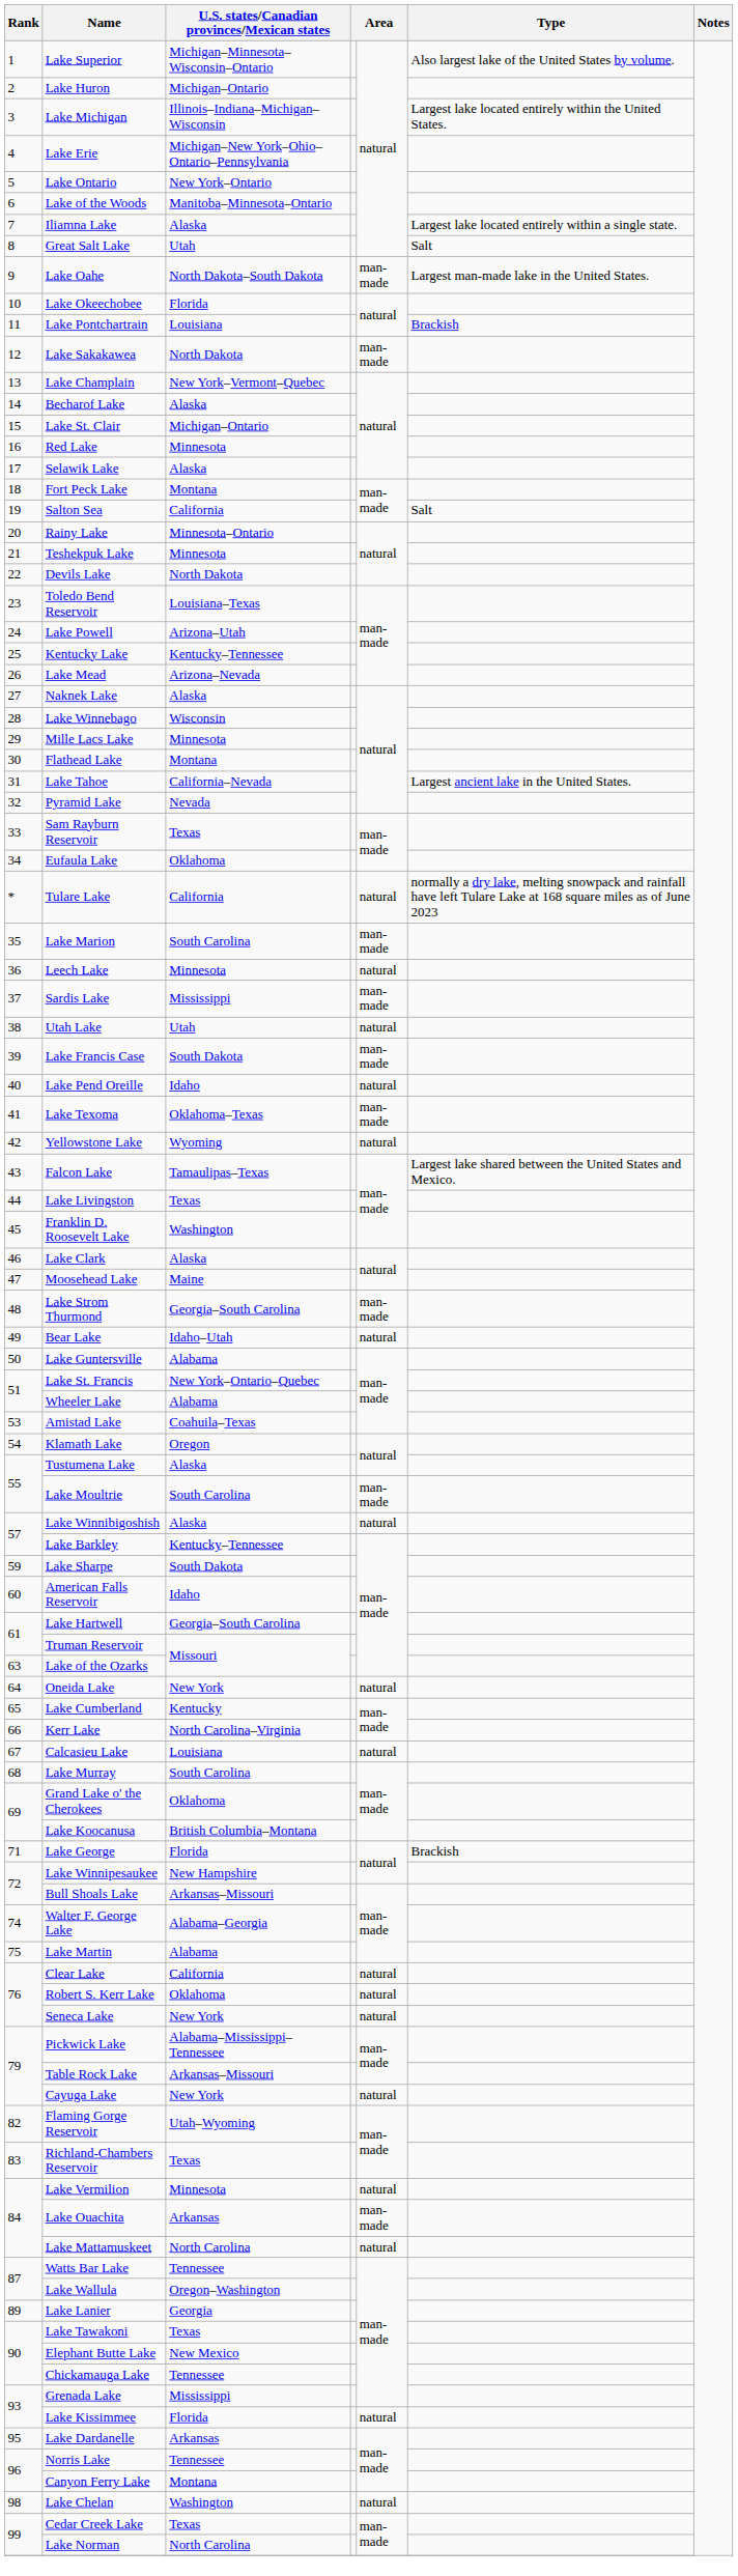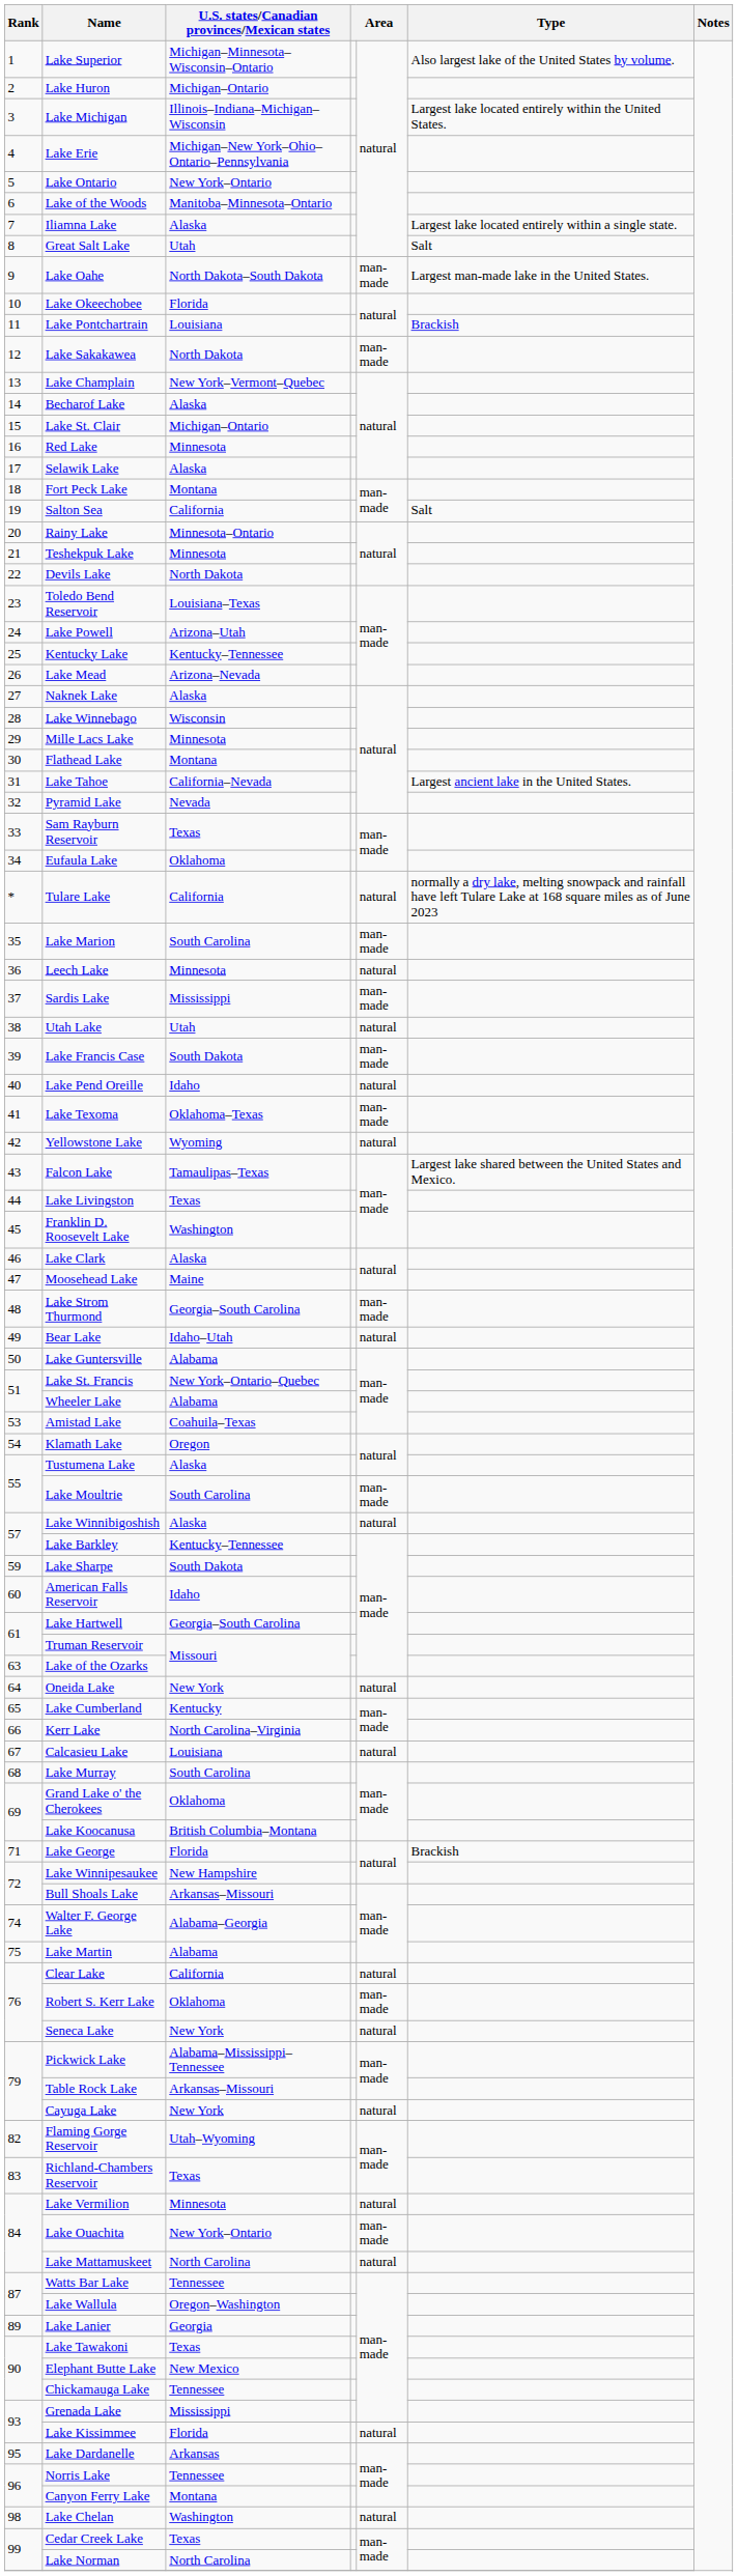 <table class="wikitable sortable">
 <tr>
 <th>Rank</th>
 <th>Name</th>
 <th><a href='#'>U.S. states</a>/<a href='#'>Canadian provinces</a>/<a href='#'>Mexican states</a></th>
 <th colspan=2>Area</th>
 <th>Type</th>
 <th>Notes</th>
 </tr>
 <tr>
 <td>1</td>
 <td><a href='#'>Lake Superior</a></td>
 <td><a href='#'>Michigan</a>–<a href='#'>Minnesota</a>–<a href='#'>Wisconsin</a>–<a href='#'>Ontario</a></td>
 <td></td>
 <td rowspan="8">natural</td>
 <td>Also largest lake of the United States <a href='#'>by volume</a>.</td>
 </tr>
 <tr>
 <td>2</td>
 <td><a href='#'>Lake Huron</a></td>
 <td><a href='#'>Michigan</a>–<a href='#'>Ontario</a></td>
 <td></td>
 <td></td>
 </tr>
 <tr>
 <td>3</td>
 <td><a href='#'>Lake Michigan</a></td>
 <td><a href='#'>Illinois</a>–<a href='#'>Indiana</a>–<a href='#'>Michigan</a>–<a href='#'>Wisconsin</a></td>
 <td></td>
 <td>Largest lake located entirely within the United States.</td>
 </tr>
 <tr>
 <td>4</td>
 <td><a href='#'>Lake Erie</a></td>
 <td><a href='#'>Michigan</a>–<a href='#'>New York</a>–<a href='#'>Ohio</a>–<a href='#'>Ontario</a>–<a href='#'>Pennsylvania</a></td>
 <td></td>
 <td></td>
 </tr>
 <tr>
 <td>5</td>
 <td><a href='#'>Lake Ontario</a></td>
 <td><a href='#'>New York</a>–<a href='#'>Ontario</a></td>
 <td></td>
 <td></td>
 </tr>
 <tr>
 <td>6</td>
 <td><a href='#'>Lake of the Woods</a></td>
 <td><a href='#'>Manitoba</a>–<a href='#'>Minnesota</a>–<a href='#'>Ontario</a></td>
 <td></td>
 <td></td>
 </tr>
 <tr>
 <td>7</td>
 <td><a href='#'>Iliamna Lake</a></td>
 <td><a href='#'>Alaska</a></td>
 <td></td>
 <td>Largest lake located entirely within a single state.</td>
 </tr>
 <tr>
 <td>8</td>
 <td><a href='#'>Great Salt Lake</a></td>
 <td><a href='#'>Utah</a></td>
 <td></td>
 <td>Salt</td>
 </tr>
 <tr>
 <td>9</td>
 <td><a href='#'>Lake Oahe</a></td>
 <td><a href='#'>North Dakota</a>–<a href='#'>South Dakota</a></td>
 <td></td>
 <td>man-made</td>
 <td>Largest man-made lake in the United States.</td>
 </tr>
 <tr>
 <td>10</td>
 <td><a href='#'>Lake Okeechobee</a></td>
 <td><a href='#'>Florida</a></td>
 <td></td>
 <td rowspan="2">natural</td>
 <td></td>
 </tr>
 <tr>
 <td>11</td>
 <td><a href='#'>Lake Pontchartrain</a></td>
 <td><a href='#'>Louisiana</a></td>
 <td></td>
 <td><a href='#'>Brackish</a></td>
 </tr>
 <tr>
 <td>12</td>
 <td><a href='#'>Lake Sakakawea</a></td>
 <td><a href='#'>North Dakota</a></td>
 <td></td>
 <td>man-made</td>
 <td></td>
 </tr>
 <tr>
 <td>13</td>
 <td><a href='#'>Lake Champlain</a></td>
 <td><a href='#'>New York</a>–<a href='#'>Vermont</a>–<a href='#'>Quebec</a></td>
 <td></td>
 <td rowspan="5">natural</td>
 <td></td>
 </tr>
 <tr>
 <td>14</td>
 <td><a href='#'>Becharof Lake</a></td>
 <td><a href='#'>Alaska</a></td>
 <td></td>
 <td></td>
 </tr>
 <tr>
 <td>15</td>
 <td><a href='#'>Lake St. Clair</a></td>
 <td><a href='#'>Michigan</a>–<a href='#'>Ontario</a></td>
 <td></td>
 <td></td>
 </tr>
 <tr>
 <td>16</td>
 <td><a href='#'>Red Lake</a></td>
 <td><a href='#'>Minnesota</a></td>
 <td></td>
 <td></td>
 </tr>
 <tr>
 <td>17</td>
 <td><a href='#'>Selawik Lake</a></td>
 <td><a href='#'>Alaska</a></td>
 <td></td>
 <td></td>
 </tr>
 <tr>
 <td>18</td>
 <td><a href='#'>Fort Peck Lake</a></td>
 <td><a href='#'>Montana</a></td>
 <td></td>
 <td rowspan="2">man-made</td>
 <td></td>
 </tr>
 <tr>
 <td>19</td>
 <td><a href='#'>Salton Sea</a></td>
 <td><a href='#'>California</a></td>
 <td></td>
 <td>Salt</td>
 </tr>
 <tr>
 <td>20</td>
 <td><a href='#'>Rainy Lake</a></td>
 <td><a href='#'>Minnesota</a>–<a href='#'>Ontario</a></td>
 <td></td>
 <td rowspan="3">natural</td>
 <td></td>
 </tr>
 <tr>
 <td>21</td>
 <td><a href='#'>Teshekpuk Lake</a></td>
 <td><a href='#'>Minnesota</a></td>
 <td></td>
 <td></td>
 </tr>
 <tr>
 <td>22</td>
 <td><a href='#'>Devils Lake</a></td>
 <td><a href='#'>North Dakota</a></td>
 <td></td>
 <td></td>
 </tr>
 <tr>
 <td>23</td>
 <td><a href='#'>Toledo Bend Reservoir</a></td>
 <td><a href='#'>Louisiana</a>–<a href='#'>Texas</a></td>
 <td></td>
 <td rowspan="4">man-made</td>
 <td></td>
 </tr>
 <tr>
 <td>24</td>
 <td><a href='#'>Lake Powell</a></td>
 <td><a href='#'>Arizona</a>–<a href='#'>Utah</a></td>
 <td></td>
 <td></td>
 </tr>
 <tr>
 <td>25</td>
 <td><a href='#'>Kentucky Lake</a></td>
 <td><a href='#'>Kentucky</a>–<a href='#'>Tennessee</a></td>
 <td></td>
 <td></td>
 </tr>
 <tr>
 <td>26</td>
 <td><a href='#'>Lake Mead</a></td>
 <td><a href='#'>Arizona</a>–<a href='#'>Nevada</a></td>
 <td></td>
 <td></td>
 </tr>
 <tr>
 <td>27</td>
 <td><a href='#'>Naknek Lake</a></td>
 <td><a href='#'>Alaska</a></td>
 <td></td>
 <td rowspan="6">natural</td>
 <td></td>
 </tr>
 <tr>
 <td>28</td>
 <td><a href='#'>Lake Winnebago</a></td>
 <td><a href='#'>Wisconsin</a></td>
 <td></td>
 <td></td>
 </tr>
 <tr>
 <td>29</td>
 <td><a href='#'>Mille Lacs Lake</a></td>
 <td><a href='#'>Minnesota</a></td>
 <td></td>
 <td></td>
 </tr>
 <tr>
 <td>30</td>
 <td><a href='#'>Flathead Lake</a></td>
 <td><a href='#'>Montana</a></td>
 <td></td>
 <td></td>
 </tr>
 <tr>
 <td>31</td>
 <td><a href='#'>Lake Tahoe</a></td>
 <td><a href='#'>California</a>–<a href='#'>Nevada</a></td>
 <td></td>
 <td>Largest <a href='#'>ancient lake</a> in the United States.</td>
 </tr>
 <tr>
 <td>32</td>
 <td><a href='#'>Pyramid Lake</a></td>
 <td><a href='#'>Nevada</a></td>
 <td></td>
 <td></td>
 </tr>
 <tr>
 <td>33</td>
 <td><a href='#'>Sam Rayburn Reservoir</a></td>
 <td><a href='#'>Texas</a></td>
 <td></td>
 <td rowspan="2">man-made</td>
 <td></td>
 </tr>
 <tr>
 <td>34</td>
 <td><a href='#'>Eufaula Lake</a></td>
 <td><a href='#'>Oklahoma</a></td>
 <td></td>
 <td></td>
 </tr>
 <tr>
 <td>*</td>
 <td><a href='#'>Tulare Lake</a></td>
 <td><a href='#'>California</a></td>
 <td></td>
 <td>natural</td>
 <td>normally a <a href='#'>dry lake</a>, melting snowpack and rainfall have left Tulare Lake at 168 square miles as of June 2023</td>
 </tr>
 <tr>
 <td>35</td>
 <td><a href='#'>Lake Marion</a></td>
 <td><a href='#'>South Carolina</a></td>
 <td></td>
 <td>man-made</td>
 <td></td>
 </tr>
 <tr>
 <td>36</td>
 <td><a href='#'>Leech Lake</a></td>
 <td><a href='#'>Minnesota</a></td>
 <td></td>
 <td>natural</td>
 <td></td>
 </tr>
 <tr>
 <td>37</td>
 <td><a href='#'>Sardis Lake</a></td>
 <td><a href='#'>Mississippi</a></td>
 <td></td>
 <td>man-made</td>
 <td></td>
 </tr>
 <tr>
 <td>38</td>
 <td><a href='#'>Utah Lake</a></td>
 <td><a href='#'>Utah</a></td>
 <td></td>
 <td>natural</td>
 <td></td>
 </tr>
 <tr>
 <td>39</td>
 <td><a href='#'>Lake Francis Case</a></td>
 <td><a href='#'>South Dakota</a></td>
 <td></td>
 <td>man-made</td>
 <td></td>
 </tr>
 <tr>
 <td>40</td>
 <td><a href='#'>Lake Pend Oreille</a></td>
 <td><a href='#'>Idaho</a></td>
 <td></td>
 <td>natural</td>
 <td></td>
 </tr>
 <tr>
 <td>41</td>
 <td><a href='#'>Lake Texoma</a></td>
 <td><a href='#'>Oklahoma</a>–<a href='#'>Texas</a></td>
 <td></td>
 <td>man-made</td>
 <td></td>
 </tr>
 <tr>
 <td>42</td>
 <td><a href='#'>Yellowstone Lake</a></td>
 <td><a href='#'>Wyoming</a></td>
 <td></td>
 <td>natural</td>
 <td></td>
 </tr>
 <tr>
 <td>43</td>
 <td><a href='#'>Falcon Lake</a></td>
 <td><a href='#'>Tamaulipas</a>–<a href='#'>Texas</a></td>
 <td></td>
 <td rowspan="3">man-made</td>
 <td>Largest lake shared between the United States and Mexico.</td>
 </tr>
 <tr>
 <td>44</td>
 <td><a href='#'>Lake Livingston</a></td>
 <td><a href='#'>Texas</a></td>
 <td></td>
 <td></td>
 </tr>
 <tr>
 <td>45</td>
 <td><a href='#'>Franklin D. Roosevelt Lake</a></td>
 <td><a href='#'>Washington</a></td>
 <td></td>
 <td></td>
 </tr>
 <tr>
 <td>46</td>
 <td><a href='#'>Lake Clark</a></td>
 <td><a href='#'>Alaska</a></td>
 <td></td>
 <td rowspan="2">natural</td>
 <td></td>
 </tr>
 <tr>
 <td>47</td>
 <td><a href='#'>Moosehead Lake</a></td>
 <td><a href='#'>Maine</a></td>
 <td></td>
 <td></td>
 </tr>
 <tr>
 <td>48</td>
 <td><a href='#'>Lake Strom Thurmond</a></td>
 <td><a href='#'>Georgia</a>–<a href='#'>South Carolina</a></td>
 <td></td>
 <td>man-made</td>
 <td></td>
 </tr>
 <tr>
 <td>49</td>
 <td><a href='#'>Bear Lake</a></td>
 <td><a href='#'>Idaho</a>–<a href='#'>Utah</a></td>
 <td></td>
 <td>natural</td>
 <td></td>
 </tr>
 <tr>
 <td>50</td>
 <td><a href='#'>Lake Guntersville</a></td>
 <td><a href='#'>Alabama</a></td>
 <td></td>
 <td rowspan="4">man-made</td>
 <td></td>
 </tr>
 <tr>
 <td rowspan="2">51</td>
 <td><a href='#'>Lake St. Francis</a></td>
 <td><a href='#'>New York</a>–<a href='#'>Ontario</a>–<a href='#'>Quebec</a></td>
 <td></td>
 <td></td>
 </tr>
 <tr>
 <td><a href='#'>Wheeler Lake</a></td>
 <td><a href='#'>Alabama</a></td>
 <td></td>
 <td></td>
 </tr>
 <tr>
 <td>53</td>
 <td><a href='#'>Amistad Lake</a></td>
 <td><a href='#'>Coahuila</a>–<a href='#'>Texas</a></td>
 <td></td>
 <td></td>
 </tr>
 <tr>
 <td>54</td>
 <td><a href='#'>Klamath Lake</a></td>
 <td><a href='#'>Oregon</a></td>
 <td></td>
 <td rowspan="2">natural</td>
 <td></td>
 </tr>
 <tr>
 <td rowspan="2">55</td>
 <td><a href='#'>Tustumena Lake</a></td>
 <td><a href='#'>Alaska</a></td>
 <td></td>
 <td></td>
 </tr>
 <tr>
 <td><a href='#'>Lake Moultrie</a></td>
 <td><a href='#'>South Carolina</a></td>
 <td></td>
 <td>man-made</td>
 <td></td>
 </tr>
 <tr>
 <td rowspan="2">57</td>
 <td><a href='#'>Lake Winnibigoshish</a></td>
 <td><a href='#'>Alaska</a></td>
 <td></td>
 <td>natural</td>
 <td></td>
 </tr>
 <tr>
 <td><a href='#'>Lake Barkley</a></td>
 <td><a href='#'>Kentucky</a>–<a href='#'>Tennessee</a></td>
 <td></td>
 <td rowspan="6">man-made</td>
 <td></td>
 </tr>
 <tr>
 <td>59</td>
 <td><a href='#'>Lake Sharpe</a></td>
 <td><a href='#'>South Dakota</a></td>
 <td></td>
 <td></td>
 </tr>
 <tr>
 <td>60</td>
 <td><a href='#'>American Falls Reservoir</a></td>
 <td><a href='#'>Idaho</a></td>
 <td></td>
 <td></td>
 </tr>
 <tr>
 <td rowspan="2">61</td>
 <td><a href='#'>Lake Hartwell</a></td>
 <td><a href='#'>Georgia</a>–<a href='#'>South Carolina</a></td>
 <td></td>
 <td></td>
 </tr>
 <tr>
 <td><a href='#'>Truman Reservoir</a></td>
 <td rowspan="2"><a href='#'>Missouri</a></td>
 <td></td>
 <td></td>
 </tr>
 <tr>
 <td>63</td>
 <td><a href='#'>Lake of the Ozarks</a></td>
 <td></td>
 <td></td>
 </tr>
 <tr>
 <td>64</td>
 <td><a href='#'>Oneida Lake</a></td>
 <td><a href='#'>New York</a></td>
 <td></td>
 <td>natural</td>
 <td></td>
 </tr>
 <tr>
 <td>65</td>
 <td><a href='#'>Lake Cumberland</a></td>
 <td><a href='#'>Kentucky</a></td>
 <td></td>
 <td rowspan="2">man-made</td>
 <td></td>
 </tr>
 <tr>
 <td>66</td>
 <td><a href='#'>Kerr Lake</a></td>
 <td><a href='#'>North Carolina</a>–<a href='#'>Virginia</a></td>
 <td></td>
 <td></td>
 </tr>
 <tr>
 <td>67</td>
 <td><a href='#'>Calcasieu Lake</a></td>
 <td><a href='#'>Louisiana</a></td>
 <td></td>
 <td>natural</td>
 <td></td>
 </tr>
 <tr>
 <td>68</td>
 <td><a href='#'>Lake Murray</a></td>
 <td><a href='#'>South Carolina</a></td>
 <td></td>
 <td rowspan="3">man-made</td>
 <td></td>
 </tr>
 <tr>
 <td rowspan="2">69</td>
 <td><a href='#'>Grand Lake o' the Cherokees</a></td>
 <td><a href='#'>Oklahoma</a></td>
 <td></td>
 <td></td>
 </tr>
 <tr>
 <td><a href='#'>Lake Koocanusa</a></td>
 <td><a href='#'>British Columbia</a>–<a href='#'>Montana</a></td>
 <td></td>
 <td></td>
 </tr>
 <tr>
 <td>71</td>
 <td><a href='#'>Lake George</a></td>
 <td><a href='#'>Florida</a></td>
 <td></td>
 <td rowspan="2">natural</td>
 <td>Brackish</td>
 </tr>
 <tr>
 <td rowspan="2">72</td>
 <td><a href='#'>Lake Winnipesaukee</a></td>
 <td><a href='#'>New Hampshire</a></td>
 <td></td>
 <td></td>
 </tr>
 <tr>
 <td><a href='#'>Bull Shoals Lake</a></td>
 <td><a href='#'>Arkansas</a>–<a href='#'>Missouri</a></td>
 <td></td>
 <td rowspan="3">man-made</td>
 <td></td>
 </tr>
 <tr>
 <td>74</td>
 <td><a href='#'>Walter F. George Lake</a></td>
 <td><a href='#'>Alabama</a>–<a href='#'>Georgia</a></td>
 <td></td>
 <td></td>
 </tr>
 <tr>
 <td>75</td>
 <td><a href='#'>Lake Martin</a></td>
 <td><a href='#'>Alabama</a></td>
 <td></td>
 <td></td>
 </tr>
 <tr>
 <td rowspan="3">76</td>
 <td><a href='#'>Clear Lake</a></td>
 <td><a href='#'>California</a></td>
 <td></td>
 <td>natural</td>
 <td></td>
 </tr>
 <tr>
 <td><a href='#'>Robert S. Kerr Lake</a></td>
 <td><a href='#'>Oklahoma</a></td>
 <td></td>
-<td>natural</td>
+<td>man-made</td>
 <td></td>
 </tr>
 <tr>
 <td><a href='#'>Seneca Lake</a></td>
 <td><a href='#'>New York</a></td>
 <td></td>
 <td>natural</td>
 <td></td>
 </tr>
 <tr>
 <td rowspan="3">79</td>
 <td><a href='#'>Pickwick Lake</a></td>
 <td><a href='#'>Alabama</a>–<a href='#'>Mississippi</a>–<a href='#'>Tennessee</a></td>
 <td></td>
 <td rowspan="2">man-made</td>
 <td></td>
 </tr>
 <tr>
 <td><a href='#'>Table Rock Lake</a></td>
 <td><a href='#'>Arkansas</a>–<a href='#'>Missouri</a></td>
 <td></td>
 <td></td>
 </tr>
 <tr>
 <td><a href='#'>Cayuga Lake</a></td>
 <td><a href='#'>New York</a></td>
 <td></td>
 <td>natural</td>
 <td></td>
 </tr>
 <tr>
 <td>82</td>
 <td><a href='#'>Flaming Gorge Reservoir</a></td>
 <td><a href='#'>Utah</a>–<a href='#'>Wyoming</a></td>
 <td></td>
 <td rowspan="2">man-made</td>
 <td></td>
 </tr>
 <tr>
 <td>83</td>
 <td><a href='#'>Richland-Chambers Reservoir</a></td>
 <td><a href='#'>Texas</a></td>
 <td></td>
 <td></td>
 </tr>
 <tr>
 <td rowspan="3">84</td>
 <td><a href='#'>Lake Vermilion</a></td>
 <td><a href='#'>Minnesota</a></td>
 <td></td>
 <td>natural</td>
 <td></td>
 </tr>
 <tr>
 <td><a href='#'>Lake Ouachita</a></td>
-<td><a href='#'>Arkansas</a></td>
+<td><a href='#'>New York</a>–<a href='#'>Ontario</a></td>
 <td></td>
 <td>man-made</td>
 <td></td>
 </tr>
 <tr>
 <td><a href='#'>Lake Mattamuskeet</a></td>
 <td><a href='#'>North Carolina</a></td>
 <td></td>
 <td>natural</td>
 <td></td>
 </tr>
 <tr>
 <td rowspan="2">87</td>
 <td><a href='#'>Watts Bar Lake</a></td>
 <td><a href='#'>Tennessee</a></td>
 <td></td>
 <td rowspan="7">man-made</td>
 <td></td>
 </tr>
 <tr>
 <td><a href='#'>Lake Wallula</a></td>
 <td><a href='#'>Oregon</a>–<a href='#'>Washington</a></td>
 <td></td>
 <td></td>
 </tr>
 <tr>
 <td>89</td>
 <td><a href='#'>Lake Lanier</a></td>
 <td><a href='#'>Georgia</a></td>
 <td></td>
 <td></td>
 </tr>
 <tr>
 <td rowspan="3">90</td>
 <td><a href='#'>Lake Tawakoni</a></td>
 <td><a href='#'>Texas</a></td>
 <td></td>
 <td></td>
 </tr>
 <tr>
 <td><a href='#'>Elephant Butte Lake</a></td>
 <td><a href='#'>New Mexico</a></td>
 <td></td>
 <td></td>
 </tr>
 <tr>
 <td><a href='#'>Chickamauga Lake</a></td>
 <td><a href='#'>Tennessee</a></td>
 <td></td>
 <td></td>
 </tr>
 <tr>
 <td rowspan="2">93</td>
 <td><a href='#'>Grenada Lake</a></td>
 <td><a href='#'>Mississippi</a></td>
 <td></td>
 <td></td>
 </tr>
 <tr>
 <td><a href='#'>Lake Kissimmee</a></td>
 <td><a href='#'>Florida</a></td>
 <td></td>
 <td>natural</td>
 <td></td>
 </tr>
 <tr>
 <td>95</td>
 <td><a href='#'>Lake Dardanelle</a></td>
 <td><a href='#'>Arkansas</a></td>
 <td></td>
 <td rowspan="3">man-made</td>
 <td></td>
 </tr>
 <tr>
 <td rowspan="2">96</td>
 <td><a href='#'>Norris Lake</a></td>
 <td><a href='#'>Tennessee</a></td>
 <td></td>
 <td></td>
 </tr>
 <tr>
 <td><a href='#'>Canyon Ferry Lake</a></td>
 <td><a href='#'>Montana</a></td>
 <td></td>
 <td></td>
 </tr>
 <tr>
 <td>98</td>
 <td><a href='#'>Lake Chelan</a></td>
 <td><a href='#'>Washington</a></td>
 <td></td>
 <td>natural</td>
 <td></td>
 </tr>
 <tr>
 <td rowspan="2">99</td>
 <td><a href='#'>Cedar Creek Lake</a></td>
 <td><a href='#'>Texas</a></td>
 <td></td>
 <td rowspan="2">man-made</td>
 <td></td>
 </tr>
 <tr>
 <td><a href='#'>Lake Norman</a></td>
 <td><a href='#'>North Carolina</a></td>
 <td></td>
 <td></td>
 </tr>
 <tr>
 </tr>
 </table>
